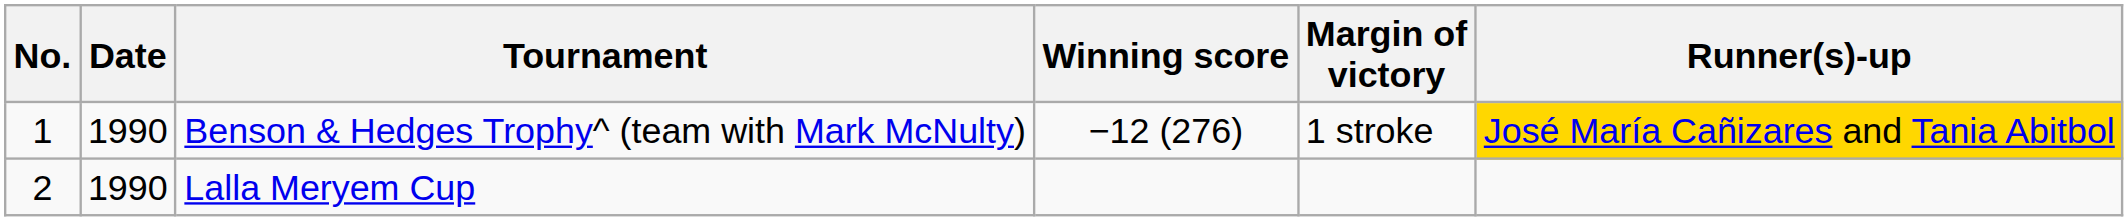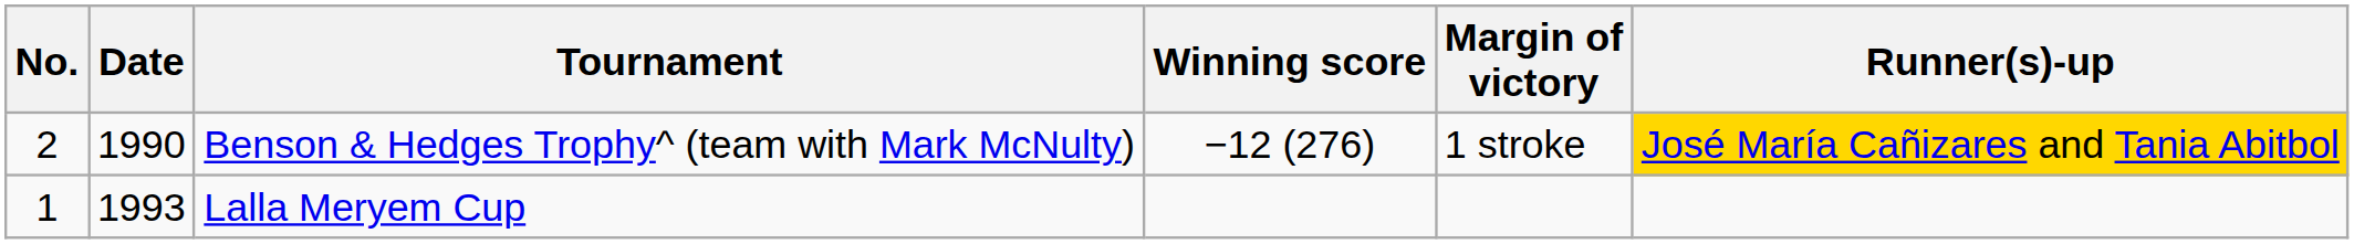 <table class="wikitable" style="font-size:95%;">
 <tr>
 <th>No.</th>
 <th>Date</th>
 <th>Tournament</th>
 <th>Winning score</th>
 <th>Margin of<br>victory</th>
 <th>Runner(s)-up</th>
 </tr>
 <tr>
-<td align=center>1</td>
+<td align=center>2</td>
 <td>1990</td>
 <td><a href='#'>Benson & Hedges Trophy</a>^ (team with  <a href='#'>Mark McNulty</a>)</td>
 <td align="center">−12 (276)</td>
 <td>1 stroke</td>
 <td style="background: gold;"> <a href='#'>José María Cañizares</a> and  <a href='#'>Tania Abitbol</a></td>
 </tr>
 <tr>
-<td align=center>2</td>
-<td>1990</td>
+<td align=center>1</td>
+<td>1993</td>
 <td><a href='#'>Lalla Meryem Cup</a></td>
 <td align="center"></td>
 <td></td>
 <td></td>
 </tr>
 </table>
